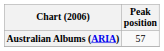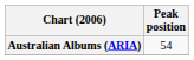 <table class="wikitable sortable plainrowheaders" style="text-align:center">
 <tr>
 <th scope="col">Chart (2006)</th>
 <th scope="col">Peak<br>position</th>
 </tr>
 <tr>
 <th scope="row">Australian Albums (<a href='#'>ARIA</a>)</th>
-<td>57</td>
+<td>54</td>
 </tr>
 <tr>
 </tr>
 <tr>
 </tr>
 <tr>
 </tr>
 <tr>
 </tr>
 <tr>
 </tr>
 <tr>
 </tr>
 <tr>
 </tr>
 </table>
